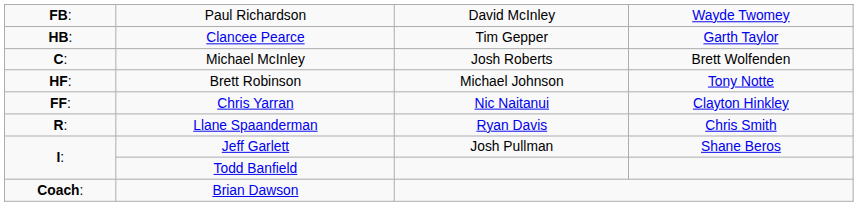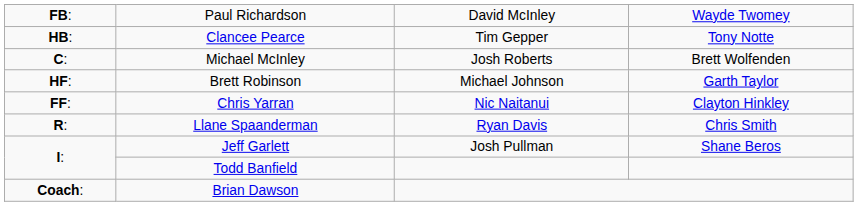 <table class="wikitable" width="70%" align="center" style="font-size:90%; text-align: center">
 <tr>
 <td><strong>FB</strong>:</td>
 <td>Paul Richardson</td>
 <td>David McInley</td>
 <td><a href='#'>Wayde Twomey</a></td>
 </tr>
 <tr>
 <td><strong>HB</strong>:</td>
 <td><a href='#'>Clancee Pearce</a></td>
 <td>Tim Gepper</td>
-<td><a href='#'>Garth Taylor</a></td>
+<td><a href='#'>Tony Notte</a></td>
 </tr>
 <tr>
 <td><strong>C</strong>:</td>
 <td>Michael McInley</td>
 <td>Josh Roberts</td>
 <td>Brett Wolfenden</td>
 </tr>
 <tr>
 <td><strong>HF</strong>:</td>
 <td>Brett Robinson</td>
 <td>Michael Johnson</td>
-<td><a href='#'>Tony Notte</a></td>
+<td><a href='#'>Garth Taylor</a></td>
 </tr>
 <tr>
 <td><strong>FF</strong>:</td>
 <td><a href='#'>Chris Yarran</a></td>
 <td><a href='#'>Nic Naitanui</a></td>
 <td><a href='#'>Clayton Hinkley</a></td>
 </tr>
 <tr>
 <td><strong>R</strong>:</td>
 <td><a href='#'>Llane Spaanderman</a></td>
 <td><a href='#'>Ryan Davis</a></td>
 <td><a href='#'>Chris Smith</a></td>
 </tr>
 <tr>
 <td rowspan=2><strong>I</strong>:</td>
 <td><a href='#'>Jeff Garlett</a></td>
 <td>Josh Pullman</td>
 <td><a href='#'>Shane Beros</a></td>
 </tr>
 <tr>
 <td><a href='#'>Todd Banfield</a></td>
 <td></td>
 <td></td>
 </tr>
 <tr>
 <td><strong>Coach</strong>:</td>
 <td><a href='#'>Brian Dawson</a></td>
 <td colspan="3"></td>
 </tr>
 </table>
